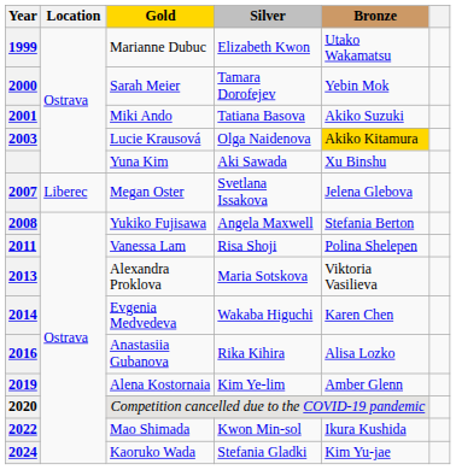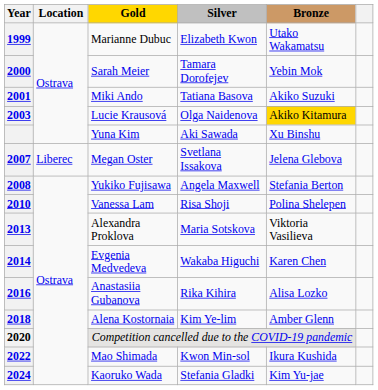 <table class="wikitable unsortable" style="text-align:left; width:80%">
 <tr>
 <th scope="col" style="text-align:center; width:5%">Year</th>
 <th scope="col" style="text-align:center; width:15%">Location</th>
 <th scope="col" style="text-align:center; width:25%; background:gold">Gold</th>
 <th scope="col" style="text-align:center; width:25%; background:silver">Silver</th>
 <th scope="col" style="text-align:center; width:25%; background:#c96">Bronze</th>
 <th scope="col" style="text-align:center; width:5%"></th>
 </tr>
 <tr>
 <th scope="row" style="text-align:left"><a href='#'>1999</a></th>
 <td rowspan="5"><a href='#'>Ostrava</a></td>
 <td> Marianne Dubuc</td>
 <td> <a href='#'>Elizabeth Kwon</a></td>
 <td> <a href='#'>Utako Wakamatsu</a></td>
 <td></td>
 </tr>
 <tr>
 <th scope="row" style="text-align:left"><a href='#'>2000</a></th>
 <td> <a href='#'>Sarah Meier</a></td>
 <td> <a href='#'>Tamara Dorofejev</a></td>
 <td> <a href='#'>Yebin Mok</a></td>
 <td></td>
 </tr>
 <tr>
 <th scope="row" style="text-align:left"><a href='#'>2001</a></th>
 <td> <a href='#'>Miki Ando</a></td>
 <td> <a href='#'>Tatiana Basova</a></td>
 <td> <a href='#'>Akiko Suzuki</a></td>
 <td></td>
 </tr>
 <tr>
 <th scope="row" style="text-align:left"><a href='#'>2003</a></th>
 <td> <a href='#'>Lucie Krausová</a></td>
 <td> <a href='#'>Olga Naidenova</a></td>
 <td style="background: gold;"> Akiko Kitamura</td>
 <td></td>
 </tr>
 <tr>
 <th scope="row" style="text-align:left"></th>
 <td> <a href='#'>Yuna Kim</a></td>
 <td> <a href='#'>Aki Sawada</a></td>
 <td> <a href='#'>Xu Binshu</a></td>
 <td></td>
 </tr>
 <tr>
 <th scope="row" style="text-align:left"><a href='#'>2007</a></th>
 <td><a href='#'>Liberec</a></td>
 <td> <a href='#'>Megan Oster</a></td>
 <td> <a href='#'>Svetlana Issakova</a></td>
 <td> <a href='#'>Jelena Glebova</a></td>
 <td></td>
 </tr>
 <tr>
 <th scope="row" style="text-align:left"><a href='#'>2008</a></th>
 <td rowspan="9"><a href='#'>Ostrava</a></td>
 <td> <a href='#'>Yukiko Fujisawa</a></td>
 <td> <a href='#'>Angela Maxwell</a></td>
 <td> <a href='#'>Stefania Berton</a></td>
 <td></td>
 </tr>
 <tr>
-<th scope="row" style="text-align:left"><a href='#'>2011</a></th>
+<th scope="row" style="text-align:left"><a href='#'>2010</a></th>
 <td> <a href='#'>Vanessa Lam</a></td>
 <td> <a href='#'>Risa Shoji</a></td>
 <td> <a href='#'>Polina Shelepen</a></td>
 <td></td>
 </tr>
 <tr>
 <th scope="row" style="text-align:left"><a href='#'>2013</a></th>
 <td> Alexandra Proklova</td>
 <td> <a href='#'>Maria Sotskova</a></td>
 <td> Viktoria Vasilieva</td>
 <td></td>
 </tr>
 <tr>
 <th scope="row" style="text-align:left"><a href='#'>2014</a></th>
 <td> <a href='#'>Evgenia Medvedeva</a></td>
 <td> <a href='#'>Wakaba Higuchi</a></td>
 <td> <a href='#'>Karen Chen</a></td>
 <td></td>
 </tr>
 <tr>
 <th scope="row" style="text-align:left"><a href='#'>2016</a></th>
 <td> <a href='#'>Anastasiia Gubanova</a></td>
 <td> <a href='#'>Rika Kihira</a></td>
 <td> <a href='#'>Alisa Lozko</a></td>
 <td></td>
 </tr>
 <tr>
-<th scope="row" style="text-align:left"><a href='#'>2019</a></th>
+<th scope="row" style="text-align:left"><a href='#'>2018</a></th>
 <td> <a href='#'>Alena Kostornaia</a></td>
 <td> <a href='#'>Kim Ye-lim</a></td>
 <td> <a href='#'>Amber Glenn</a></td>
 <td></td>
 </tr>
 <tr>
 <th scope="row" style="text-align:left">2020</th>
 <td colspan="3" align="center" bgcolor="e5e4e2"><em>Competition cancelled due to the <a href='#'>COVID-19 pandemic</a></em></td>
 <td></td>
 </tr>
 <tr>
 <th scope="row" style="text-align:left"><a href='#'>2022</a></th>
 <td> <a href='#'>Mao Shimada</a></td>
 <td> <a href='#'>Kwon Min-sol</a></td>
 <td> <a href='#'>Ikura Kushida</a></td>
 <td></td>
 </tr>
 <tr>
 <th scope="row" style="text-align:left"><a href='#'>2024</a></th>
 <td> <a href='#'>Kaoruko Wada</a></td>
 <td> <a href='#'>Stefania Gladki</a></td>
 <td> <a href='#'>Kim Yu-jae</a></td>
 <td></td>
 </tr>
 </table>
